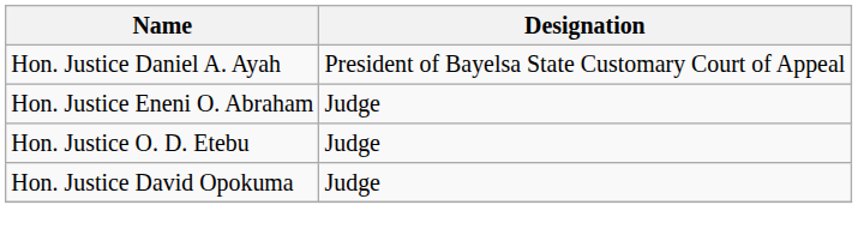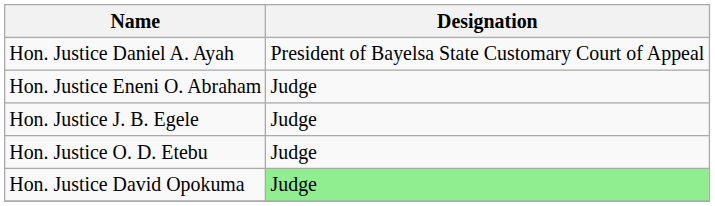 <table class="wikitable" style="font-size:95%;">
 <tr>
 <th>Name</th>
 <th>Designation</th>
 </tr>
 <tr>
 <td>Hon. Justice Daniel A. Ayah</td>
 <td>President of Bayelsa State Customary Court of Appeal</td>
 </tr>
 <tr>
 <td>Hon. Justice Eneni O. Abraham</td>
 <td>Judge</td>
 </tr>
 <tr>
+<td>Hon. Justice J. B. Egele</td>
+<td>Judge</td>
+</tr>
+<tr>
 <td>Hon. Justice O. D. Etebu</td>
 <td>Judge</td>
 </tr>
 <tr>
 <td>Hon. Justice David Opokuma</td>
-<td>Judge</td>
+<td style="background: lightgreen;">Judge</td>
 </tr>
 <tr>
 </tr>
 </table>
